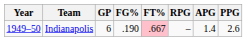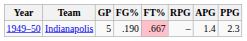 <table class="wikitable sortable" style="font-size:95%; text-align:right;">
 <tr>
 <th>Year</th>
 <th>Team</th>
 <th>GP</th>
 <th>FG%</th>
 <th>FT%</th>
 <th>RPG</th>
 <th>APG</th>
 <th>PPG</th>
 </tr>
 <tr>
 <td style="text-align:left;"><a href='#'>1949–50</a></td>
 <td style="text-align:left;"><a href='#'>Indianapolis</a></td>
-<td>6</td>
+<td>5</td>
 <td>.190</td>
 <td style="background: pink;">.667</td>
 <td>–</td>
 <td>1.4</td>
-<td>2.6</td>
+<td>2.3</td>
 </tr>
 </table>
